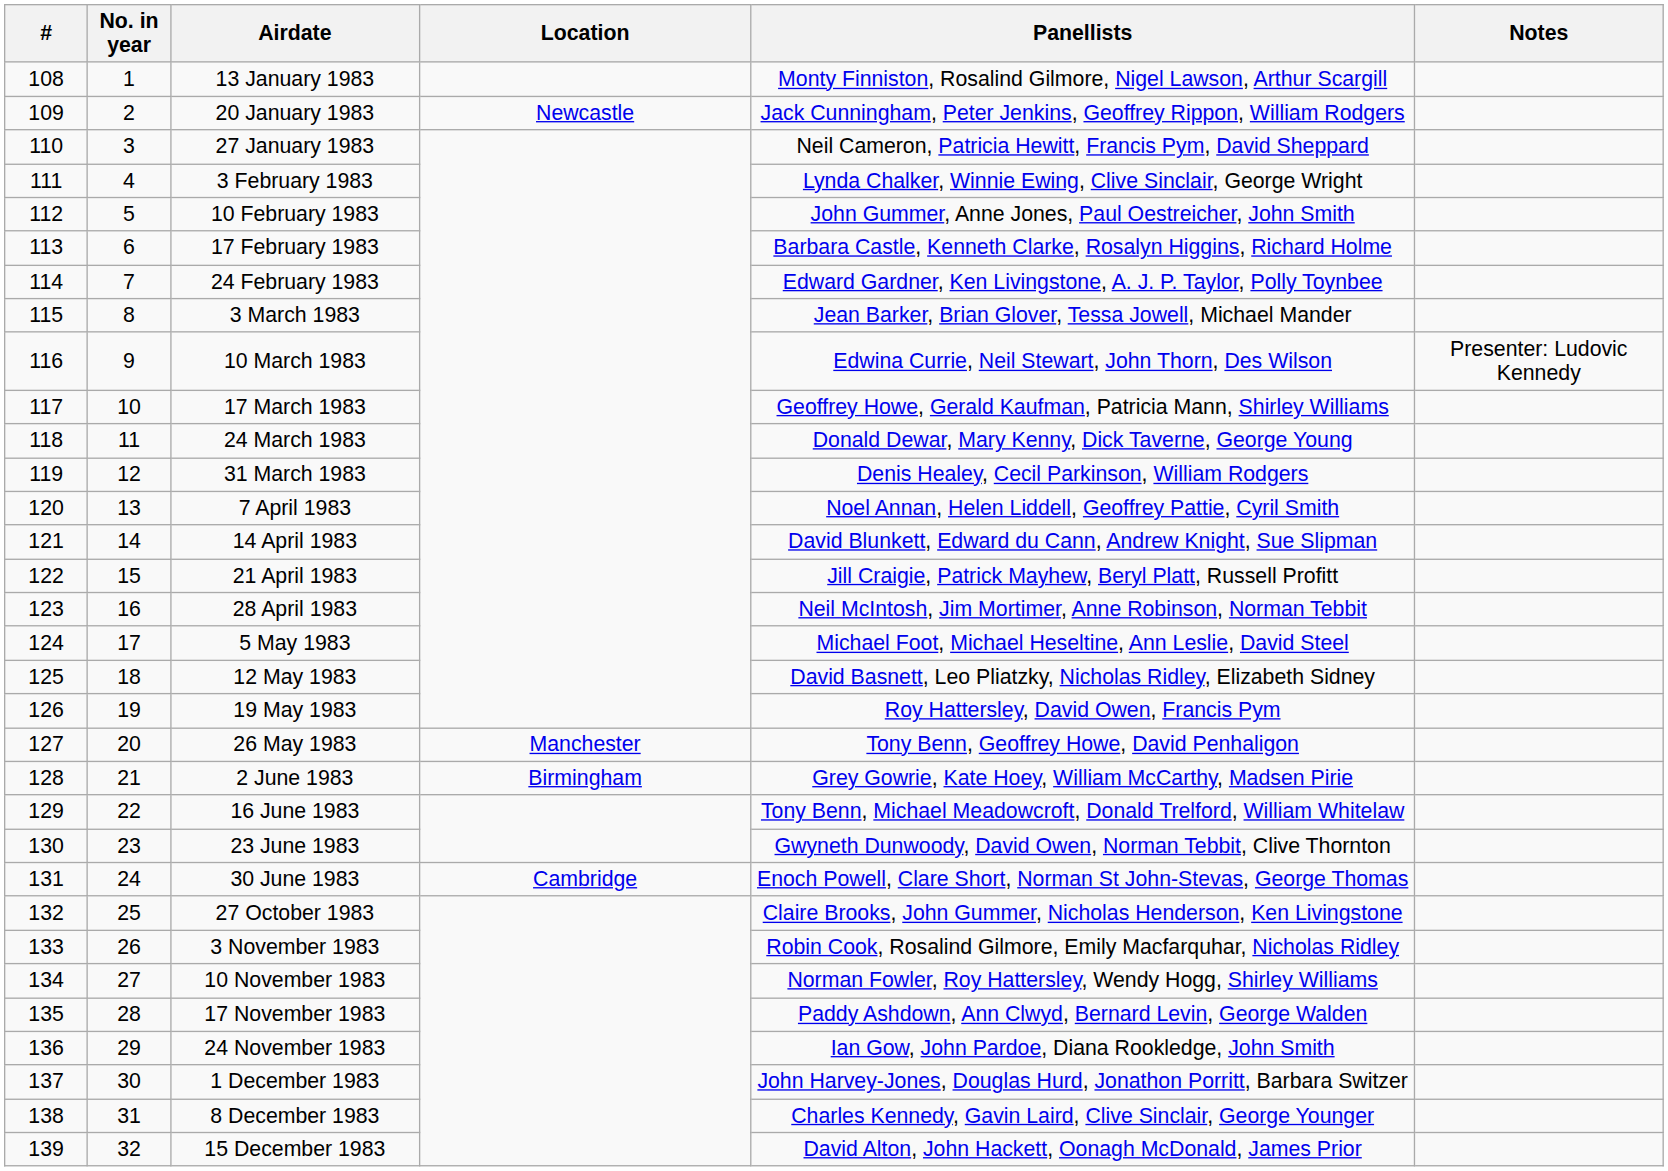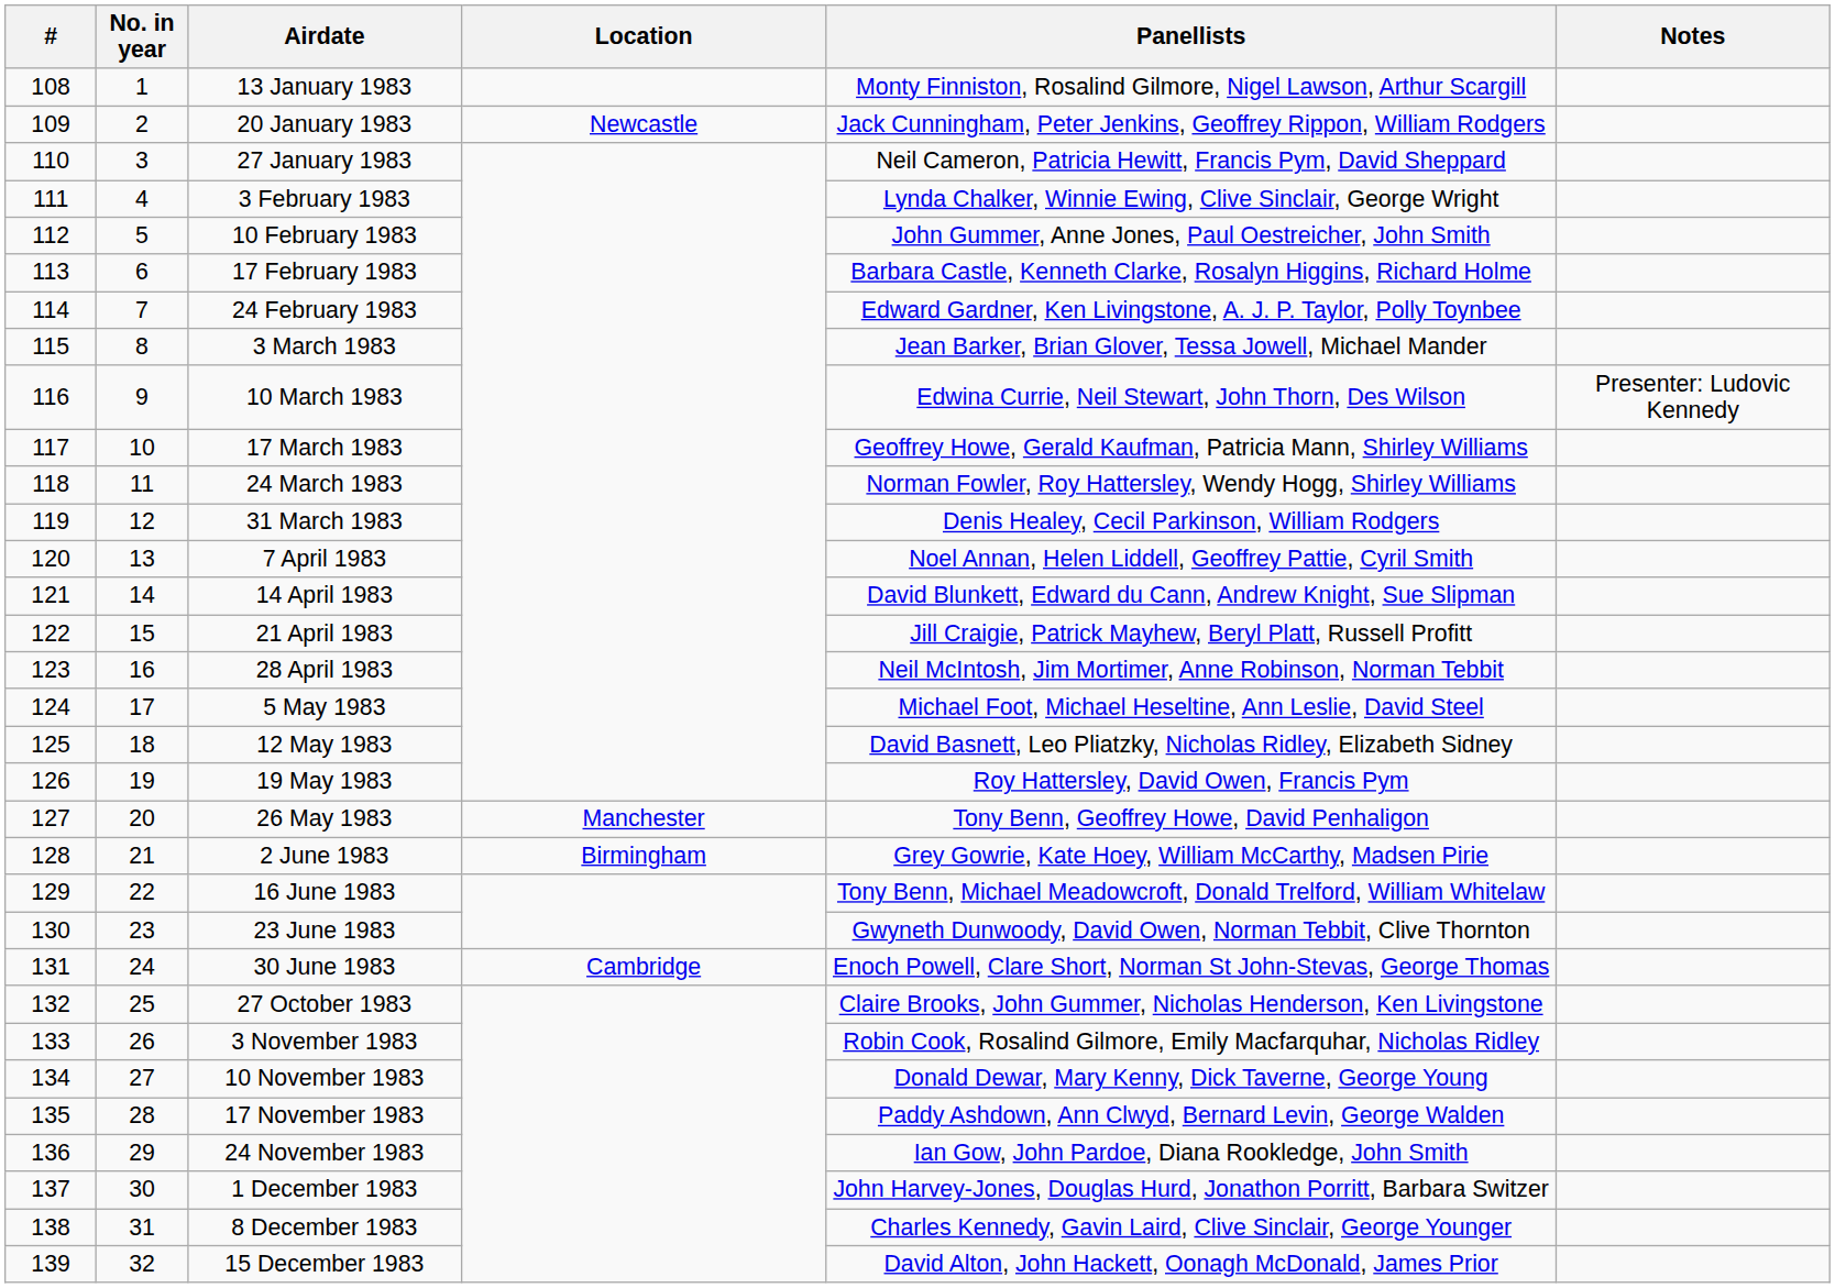 <table class="wikitable" style="text-align:center;">
 <tr>
 <th style="width:5%;">#</th>
 <th style="width:5%;">No. in year</th>
 <th style="width:15%;">Airdate</th>
 <th style="width:20%;">Location</th>
 <th style="width:40%;">Panellists</th>
 <th style="width:40%;">Notes</th>
 </tr>
 <tr>
 <td>108</td>
 <td>1</td>
 <td>13 January 1983</td>
 <td></td>
 <td><a href='#'>Monty Finniston</a>, Rosalind Gilmore, <a href='#'>Nigel Lawson</a>, <a href='#'>Arthur Scargill</a></td>
 <td></td>
 </tr>
 <tr>
 <td>109</td>
 <td>2</td>
 <td>20 January 1983</td>
 <td><a href='#'>Newcastle</a></td>
 <td><a href='#'>Jack Cunningham</a>, <a href='#'>Peter Jenkins</a>, <a href='#'>Geoffrey Rippon</a>, <a href='#'>William Rodgers</a></td>
 <td></td>
 </tr>
 <tr>
 <td>110</td>
 <td>3</td>
 <td>27 January 1983</td>
 <td rowspan=17></td>
 <td>Neil Cameron, <a href='#'>Patricia Hewitt</a>, <a href='#'>Francis Pym</a>, <a href='#'>David Sheppard</a></td>
 <td></td>
 </tr>
 <tr>
 <td>111</td>
 <td>4</td>
 <td>3 February 1983</td>
 <td><a href='#'>Lynda Chalker</a>, <a href='#'>Winnie Ewing</a>, <a href='#'>Clive Sinclair</a>, George Wright</td>
 <td></td>
 </tr>
 <tr>
 <td>112</td>
 <td>5</td>
 <td>10 February 1983</td>
 <td><a href='#'>John Gummer</a>, Anne Jones, <a href='#'>Paul Oestreicher</a>, <a href='#'>John Smith</a></td>
 <td></td>
 </tr>
 <tr>
 <td>113</td>
 <td>6</td>
 <td>17 February 1983</td>
 <td><a href='#'>Barbara Castle</a>, <a href='#'>Kenneth Clarke</a>, <a href='#'>Rosalyn Higgins</a>, <a href='#'>Richard Holme</a></td>
 <td></td>
 </tr>
 <tr>
 <td>114</td>
 <td>7</td>
 <td>24 February 1983</td>
 <td><a href='#'>Edward Gardner</a>, <a href='#'>Ken Livingstone</a>, <a href='#'>A. J. P. Taylor</a>, <a href='#'>Polly Toynbee</a></td>
 <td></td>
 </tr>
 <tr>
 <td>115</td>
 <td>8</td>
 <td>3 March 1983</td>
 <td><a href='#'>Jean Barker</a>, <a href='#'>Brian Glover</a>, <a href='#'>Tessa Jowell</a>, Michael Mander</td>
 <td></td>
 </tr>
 <tr>
 <td>116</td>
 <td>9</td>
 <td>10 March 1983</td>
 <td><a href='#'>Edwina Currie</a>, <a href='#'>Neil Stewart</a>, <a href='#'>John Thorn</a>, <a href='#'>Des Wilson</a></td>
 <td>Presenter: Ludovic Kennedy</td>
 </tr>
 <tr>
 <td>117</td>
 <td>10</td>
 <td>17 March 1983</td>
 <td><a href='#'>Geoffrey Howe</a>, <a href='#'>Gerald Kaufman</a>, Patricia Mann, <a href='#'>Shirley Williams</a></td>
 <td></td>
 </tr>
 <tr>
 <td>118</td>
 <td>11</td>
 <td>24 March 1983</td>
-<td><a href='#'>Donald Dewar</a>, <a href='#'>Mary Kenny</a>, <a href='#'>Dick Taverne</a>, <a href='#'>George Young</a></td>
+<td><a href='#'>Norman Fowler</a>, <a href='#'>Roy Hattersley</a>, Wendy Hogg, <a href='#'>Shirley Williams</a></td>
 <td></td>
 </tr>
 <tr>
 <td>119</td>
 <td>12</td>
 <td>31 March 1983</td>
 <td><a href='#'>Denis Healey</a>, <a href='#'>Cecil Parkinson</a>, <a href='#'>William Rodgers</a></td>
 <td></td>
 </tr>
 <tr>
 <td>120</td>
 <td>13</td>
 <td>7 April 1983</td>
 <td><a href='#'>Noel Annan</a>, <a href='#'>Helen Liddell</a>, <a href='#'>Geoffrey Pattie</a>, <a href='#'>Cyril Smith</a></td>
 <td></td>
 </tr>
 <tr>
 <td>121</td>
 <td>14</td>
 <td>14 April 1983</td>
 <td><a href='#'>David Blunkett</a>, <a href='#'>Edward du Cann</a>, <a href='#'>Andrew Knight</a>, <a href='#'>Sue Slipman</a></td>
 <td></td>
 </tr>
 <tr>
 <td>122</td>
 <td>15</td>
 <td>21 April 1983</td>
 <td><a href='#'>Jill Craigie</a>, <a href='#'>Patrick Mayhew</a>, <a href='#'>Beryl Platt</a>, Russell Profitt</td>
 <td></td>
 </tr>
 <tr>
 <td>123</td>
 <td>16</td>
 <td>28 April 1983</td>
 <td><a href='#'>Neil McIntosh</a>, <a href='#'>Jim Mortimer</a>, <a href='#'>Anne Robinson</a>, <a href='#'>Norman Tebbit</a></td>
 <td></td>
 </tr>
 <tr>
 <td>124</td>
 <td>17</td>
 <td>5 May 1983</td>
 <td><a href='#'>Michael Foot</a>, <a href='#'>Michael Heseltine</a>, <a href='#'>Ann Leslie</a>, <a href='#'>David Steel</a></td>
 <td></td>
 </tr>
 <tr>
 <td>125</td>
 <td>18</td>
 <td>12 May 1983</td>
 <td><a href='#'>David Basnett</a>, Leo Pliatzky, <a href='#'>Nicholas Ridley</a>, Elizabeth Sidney</td>
 <td></td>
 </tr>
 <tr>
 <td>126</td>
 <td>19</td>
 <td>19 May 1983 </td>
 <td><a href='#'>Roy Hattersley</a>, <a href='#'>David Owen</a>, <a href='#'>Francis Pym</a></td>
 <td></td>
 </tr>
 <tr>
 <td>127</td>
 <td>20</td>
 <td>26 May 1983</td>
 <td><a href='#'>Manchester</a></td>
 <td><a href='#'>Tony Benn</a>, <a href='#'>Geoffrey Howe</a>, <a href='#'>David Penhaligon</a></td>
 <td></td>
 </tr>
 <tr>
 <td>128</td>
 <td>21</td>
 <td>2 June 1983</td>
 <td><a href='#'>Birmingham</a></td>
 <td><a href='#'>Grey Gowrie</a>, <a href='#'>Kate Hoey</a>, <a href='#'>William McCarthy</a>, <a href='#'>Madsen Pirie</a></td>
 <td></td>
 </tr>
 <tr>
 <td>129</td>
 <td>22</td>
 <td>16 June 1983</td>
 <td rowspan=2></td>
 <td><a href='#'>Tony Benn</a>, <a href='#'>Michael Meadowcroft</a>, <a href='#'>Donald Trelford</a>, <a href='#'>William Whitelaw</a></td>
 <td></td>
 </tr>
 <tr>
 <td>130</td>
 <td>23</td>
 <td>23 June 1983</td>
 <td><a href='#'>Gwyneth Dunwoody</a>, <a href='#'>David Owen</a>, <a href='#'>Norman Tebbit</a>, Clive Thornton</td>
 <td></td>
 </tr>
 <tr>
 <td>131</td>
 <td>24</td>
 <td>30 June 1983</td>
 <td><a href='#'>Cambridge</a></td>
 <td><a href='#'>Enoch Powell</a>, <a href='#'>Clare Short</a>, <a href='#'>Norman St  John-Stevas</a>, <a href='#'>George Thomas</a></td>
 <td></td>
 </tr>
 <tr>
 <td>132</td>
 <td>25</td>
 <td>27 October 1983</td>
 <td rowspan=8></td>
 <td><a href='#'>Claire Brooks</a>, <a href='#'>John Gummer</a>, <a href='#'>Nicholas Henderson</a>, <a href='#'>Ken Livingstone</a></td>
 <td></td>
 </tr>
 <tr>
 <td>133</td>
 <td>26</td>
 <td>3 November 1983</td>
 <td><a href='#'>Robin Cook</a>, Rosalind Gilmore, Emily Macfarquhar, <a href='#'>Nicholas Ridley</a></td>
 <td></td>
 </tr>
 <tr>
 <td>134</td>
 <td>27</td>
 <td>10 November 1983</td>
-<td><a href='#'>Norman Fowler</a>, <a href='#'>Roy Hattersley</a>, Wendy Hogg, <a href='#'>Shirley Williams</a></td>
+<td><a href='#'>Donald Dewar</a>, <a href='#'>Mary Kenny</a>, <a href='#'>Dick Taverne</a>, <a href='#'>George Young</a></td>
 <td></td>
 </tr>
 <tr>
 <td>135</td>
 <td>28</td>
 <td>17 November 1983</td>
 <td><a href='#'>Paddy Ashdown</a>, <a href='#'>Ann Clwyd</a>, <a href='#'>Bernard Levin</a>, <a href='#'>George Walden</a></td>
 <td></td>
 </tr>
 <tr>
 <td>136</td>
 <td>29</td>
 <td>24 November 1983</td>
 <td><a href='#'>Ian Gow</a>, <a href='#'>John Pardoe</a>, Diana Rookledge, <a href='#'>John Smith</a></td>
 <td></td>
 </tr>
 <tr>
 <td>137</td>
 <td>30</td>
 <td>1 December 1983</td>
 <td><a href='#'>John Harvey-Jones</a>, <a href='#'>Douglas Hurd</a>, <a href='#'>Jonathon Porritt</a>, Barbara Switzer</td>
 <td></td>
 </tr>
 <tr>
 <td>138</td>
 <td>31</td>
 <td>8 December 1983</td>
 <td><a href='#'>Charles Kennedy</a>, <a href='#'>Gavin Laird</a>, <a href='#'>Clive Sinclair</a>, <a href='#'>George Younger</a></td>
 <td></td>
 </tr>
 <tr>
 <td>139</td>
 <td>32</td>
 <td>15 December 1983</td>
 <td><a href='#'>David Alton</a>, <a href='#'>John Hackett</a>, <a href='#'>Oonagh McDonald</a>, <a href='#'>James Prior</a></td>
 <td></td>
 </tr>
 </table>
